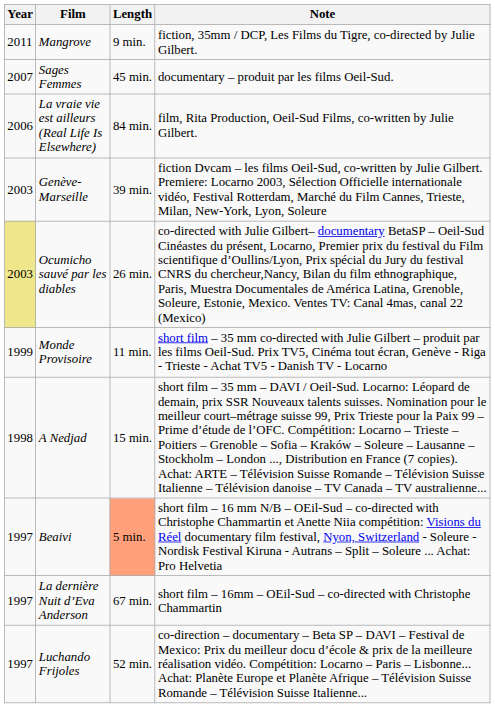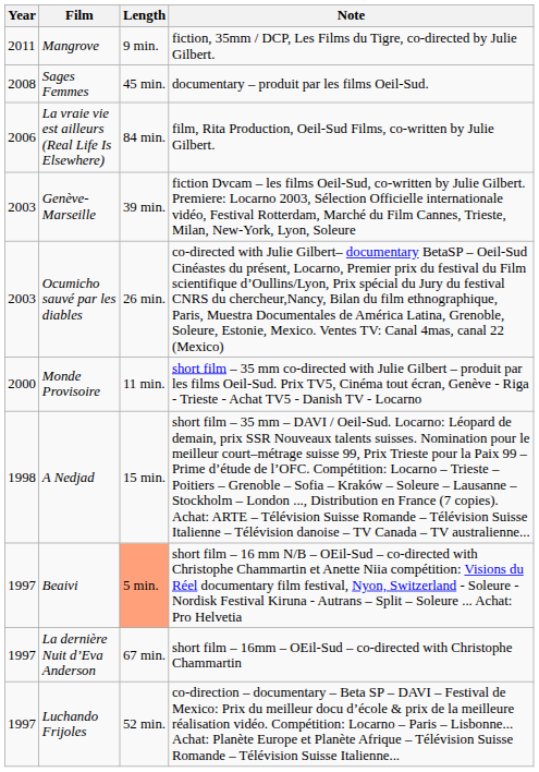 <table class=wikitable>
 <tr>
 <th>Year</th>
 <th>Film</th>
 <th>Length</th>
 <th>Note</th>
 </tr>
 <tr>
 <td>2011</td>
 <td><em>Mangrove</em></td>
 <td>9 min.</td>
 <td>fiction, 35mm / DCP, Les Films du Tigre, co-directed by Julie Gilbert.</td>
 </tr>
 <tr>
-<td>2007</td>
+<td>2008</td>
 <td><em>Sages Femmes</em></td>
 <td>45 min.</td>
 <td>documentary – produit par les films Oeil-Sud.</td>
 </tr>
 <tr>
 <td>2006</td>
 <td><em>La vraie vie est ailleurs<br>(Real Life Is Elsewhere)</em></td>
 <td>84 min.</td>
 <td>film, Rita Production, Oeil-Sud Films, co-written by Julie Gilbert.</td>
 </tr>
 <tr>
 <td>2003</td>
 <td><em>Genève-Marseille</em></td>
 <td>39 min.</td>
 <td>fiction Dvcam – les films Oeil-Sud, co-written by Julie Gilbert. Premiere: Locarno 2003, Sélection Officielle internationale vidéo, Festival Rotterdam, Marché du Film Cannes, Trieste, Milan, New-York, Lyon, Soleure</td>
 </tr>
 <tr>
-<td style="background: khaki;">2003</td>
+<td>2003</td>
 <td><em>Ocumicho sauvé par les diables</em></td>
 <td>26 min.</td>
 <td>co-directed with Julie Gilbert– <a href='#'>documentary</a> BetaSP – Oeil-Sud Cinéastes du présent, Locarno, Premier prix du festival du Film scientifique d’Oullins/Lyon, Prix spécial du Jury du festival CNRS du chercheur,Nancy, Bilan du film ethnographique, Paris, Muestra Documentales de América Latina, Grenoble, Soleure, Estonie, Mexico. Ventes TV: Canal 4mas, canal 22 (Mexico)</td>
 </tr>
 <tr>
-<td>1999</td>
+<td>2000</td>
 <td><em>Monde Provisoire</em></td>
 <td>11 min.</td>
 <td><a href='#'>short film</a> – 35 mm co-directed with Julie Gilbert – produit par les films Oeil-Sud. Prix TV5, Cinéma tout écran, Genève - Riga - Trieste - Achat TV5 - Danish TV - Locarno</td>
 </tr>
 <tr>
 <td>1998</td>
 <td><em>A Nedjad</em></td>
 <td>15 min.</td>
 <td>short film – 35 mm – DAVI / Oeil-Sud. Locarno: Léopard de demain, prix SSR Nouveaux talents suisses. Nomination pour le meilleur court–métrage suisse 99, Prix Trieste pour la Paix 99 – Prime d’étude de l’OFC. Compétition: Locarno – Trieste – Poitiers – Grenoble – Sofia – Kraków – Soleure – Lausanne – Stockholm – London ..., Distribution en France (7 copies). Achat: ARTE – Télévision Suisse Romande – Télévision Suisse Italienne – Télévision danoise – TV Canada – TV australienne...</td>
 </tr>
 <tr>
 <td>1997</td>
 <td><em>Beaivi</em></td>
 <td style="background: lightsalmon;">5 min.</td>
 <td>short film – 16 mm N/B – OEil-Sud – co-directed with Christophe Chammartin et Anette Niia compétition: <a href='#'>Visions du Réel</a> documentary film festival, <a href='#'>Nyon, Switzerland</a> - Soleure - Nordisk Festival Kiruna - Autrans – Split – Soleure ... Achat: Pro Helvetia</td>
 </tr>
 <tr>
 <td>1997</td>
 <td><em>La dernière Nuit d’Eva Anderson</em></td>
 <td>67 min.</td>
 <td>short film – 16mm – OEil-Sud – co-directed with Christophe Chammartin</td>
 </tr>
 <tr>
 <td>1997</td>
 <td><em>Luchando Frijoles</em></td>
 <td>52 min.</td>
 <td>co-direction – documentary – Beta SP – DAVI – Festival de Mexico: Prix du meilleur docu d’école & prix de la meilleure réalisation vidéo. Compétition: Locarno – Paris – Lisbonne... Achat: Planète Europe et Planète Afrique – Télévision Suisse Romande – Télévision Suisse Italienne...</td>
 </tr>
 </table>
